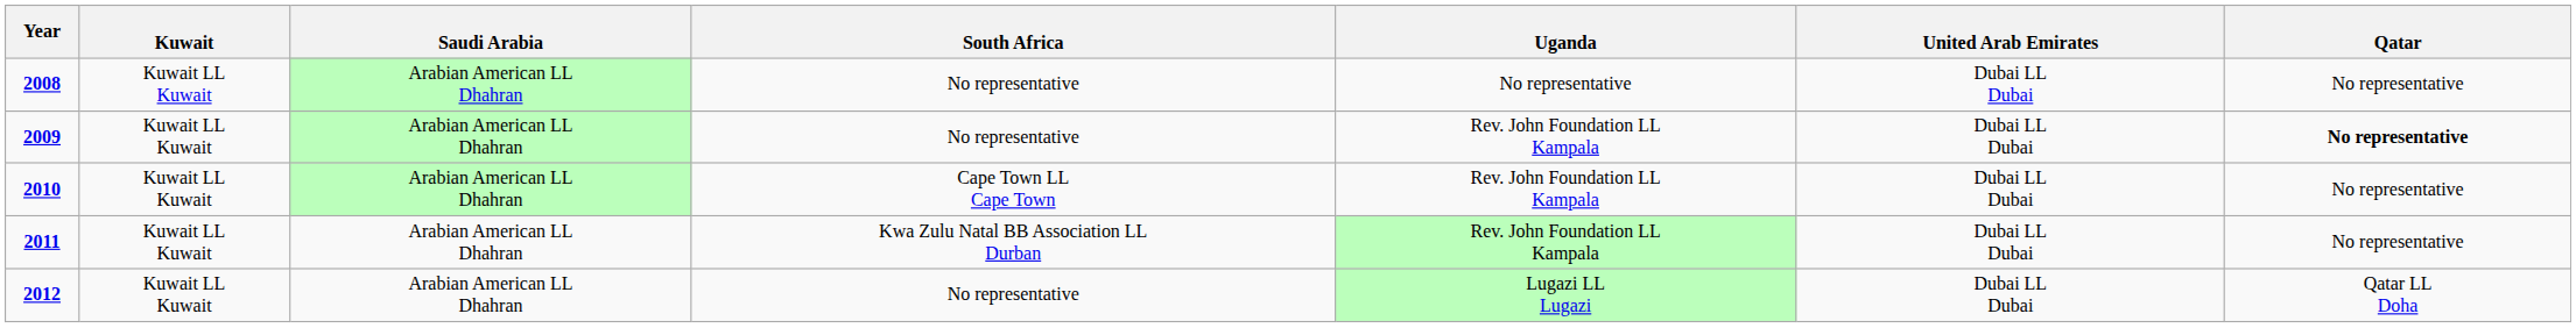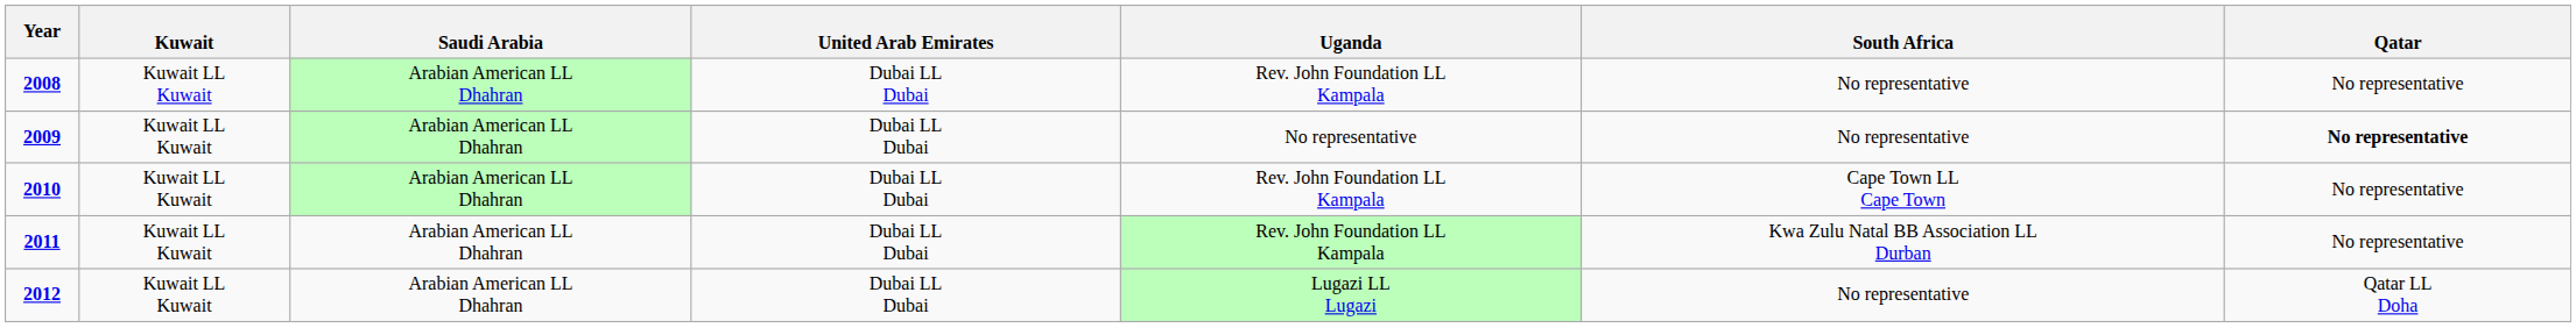 <table class="wikitable" width="100%" style="font-size: 90%; text-align: center;">
 <tr>
 <th width="50">Year</th>
 <th> <br> Kuwait</th>
 <th> <br> Saudi Arabia</th>
+<th> <br> United Arab Emirates</th>
+<th> <br> Uganda</th>
 <th> <br> South Africa</th>
-<th> <br> Uganda</th>
-<th> <br> United Arab Emirates</th>
 <th> <br> Qatar</th>
 </tr>
 <tr>
 <td><strong><a href='#'>2008</a></strong></td>
 <td>Kuwait LL<br><a href='#'>Kuwait</a></td>
 <td bgcolor="#bbffbb">Arabian American LL<br><a href='#'>Dhahran</a></td>
+<td>Dubai LL<br><a href='#'>Dubai</a></td>
+<td>Rev. John Foundation LL<br><a href='#'>Kampala</a></td>
 <td>No representative</td>
-<td>No representative</td>
-<td>Dubai LL<br><a href='#'>Dubai</a></td>
 <td>No representative</td>
 </tr>
 <tr>
 <td><strong><a href='#'>2009</a></strong></td>
 <td>Kuwait LL<br>Kuwait</td>
 <td bgcolor="#bbffbb">Arabian American LL<br>Dhahran</td>
+<td>Dubai LL<br>Dubai</td>
 <td>No representative</td>
-<td>Rev. John Foundation LL<br><a href='#'>Kampala</a></td>
-<td>Dubai LL<br>Dubai</td>
+<td>No representative</td>
 <td><strong>No representative</strong></td>
 </tr>
 <tr>
 <td><strong><a href='#'>2010</a></strong></td>
 <td>Kuwait LL<br>Kuwait</td>
 <td bgcolor="#bbffbb">Arabian American LL<br>Dhahran</td>
+<td>Dubai LL<br>Dubai</td>
+<td>Rev. John Foundation LL<br><a href='#'>Kampala</a></td>
 <td>Cape Town LL<br><a href='#'>Cape Town</a></td>
-<td>Rev. John Foundation LL<br><a href='#'>Kampala</a></td>
-<td>Dubai LL<br>Dubai</td>
 <td>No representative</td>
 </tr>
 <tr>
 <td><strong><a href='#'>2011</a></strong></td>
 <td>Kuwait LL<br>Kuwait</td>
 <td>Arabian American LL<br>Dhahran</td>
+<td>Dubai LL<br>Dubai</td>
+<td bgcolor="#bbffbb">Rev. John Foundation LL<br>Kampala</td>
 <td>Kwa Zulu Natal BB Association LL<br><a href='#'>Durban</a></td>
-<td bgcolor="#bbffbb">Rev. John Foundation LL<br>Kampala</td>
-<td>Dubai LL<br>Dubai</td>
 <td>No representative</td>
 </tr>
 <tr>
 <td><strong><a href='#'>2012</a></strong></td>
 <td>Kuwait LL<br>Kuwait</td>
 <td>Arabian American LL<br>Dhahran</td>
+<td>Dubai LL<br>Dubai</td>
+<td bgcolor="#bbffbb">Lugazi LL<br><a href='#'>Lugazi</a></td>
 <td>No representative</td>
-<td bgcolor="#bbffbb">Lugazi LL<br><a href='#'>Lugazi</a></td>
-<td>Dubai LL<br>Dubai</td>
 <td>Qatar LL<br><a href='#'>Doha</a></td>
 </tr>
 </table>
